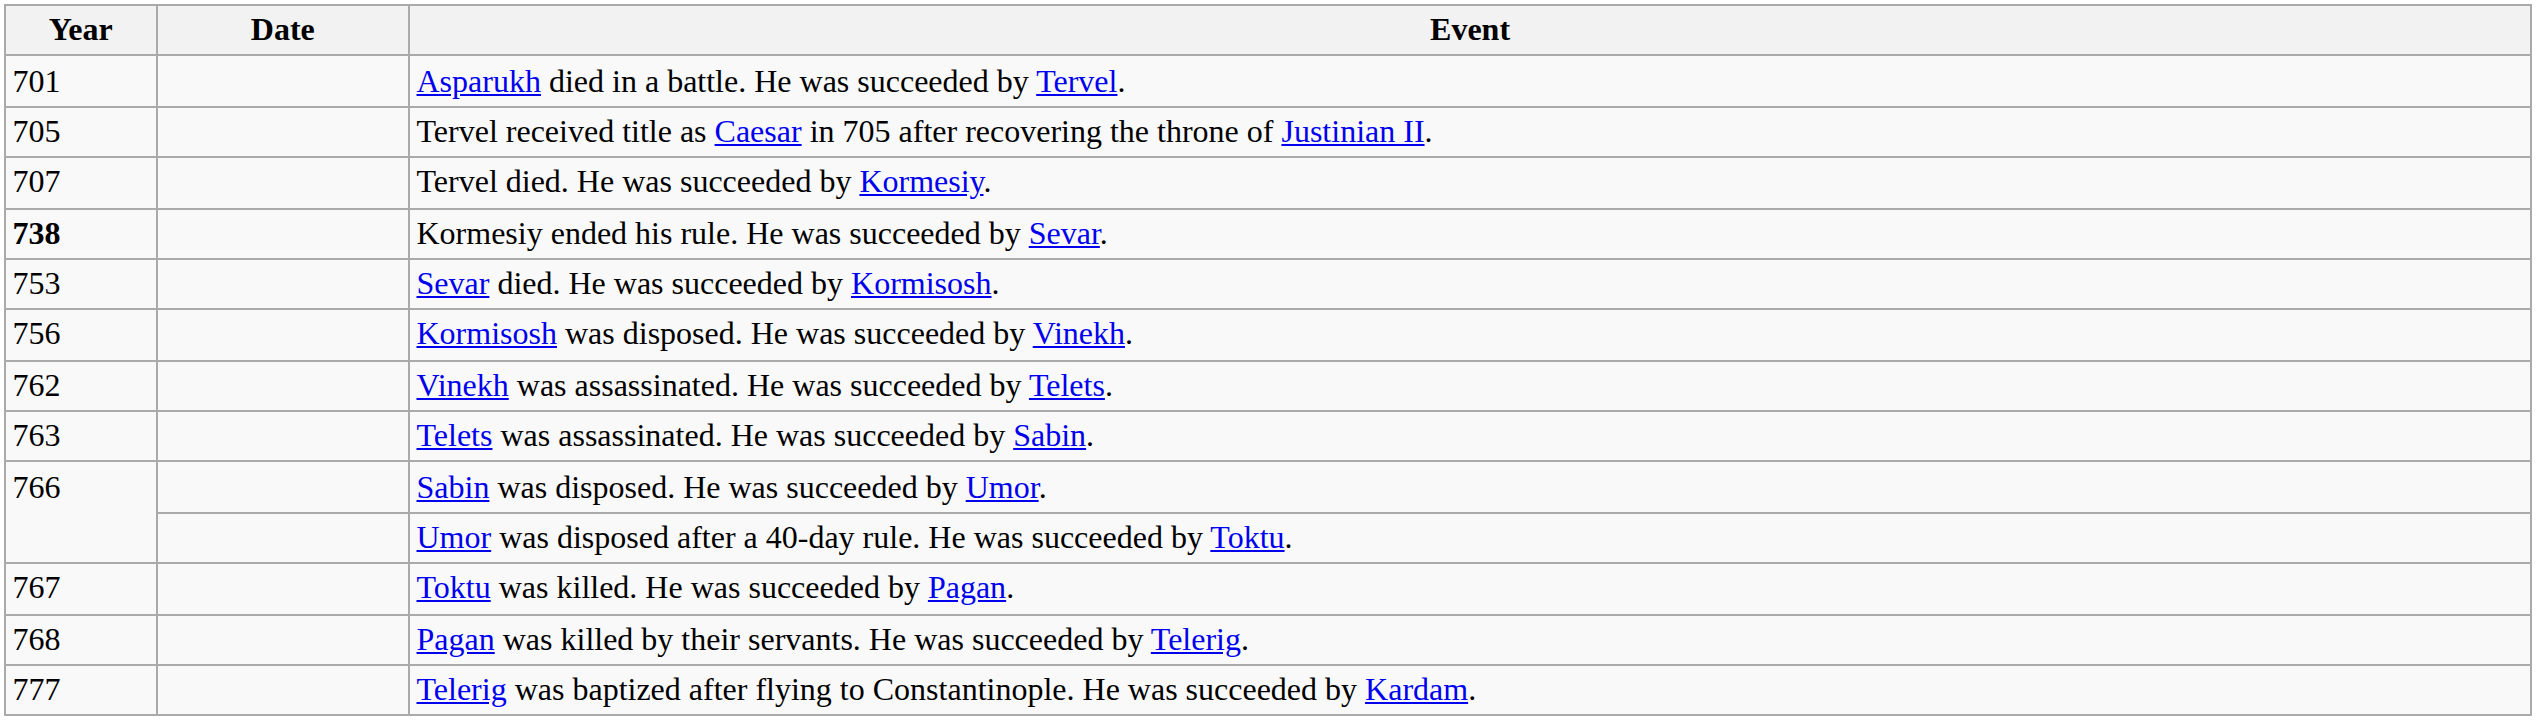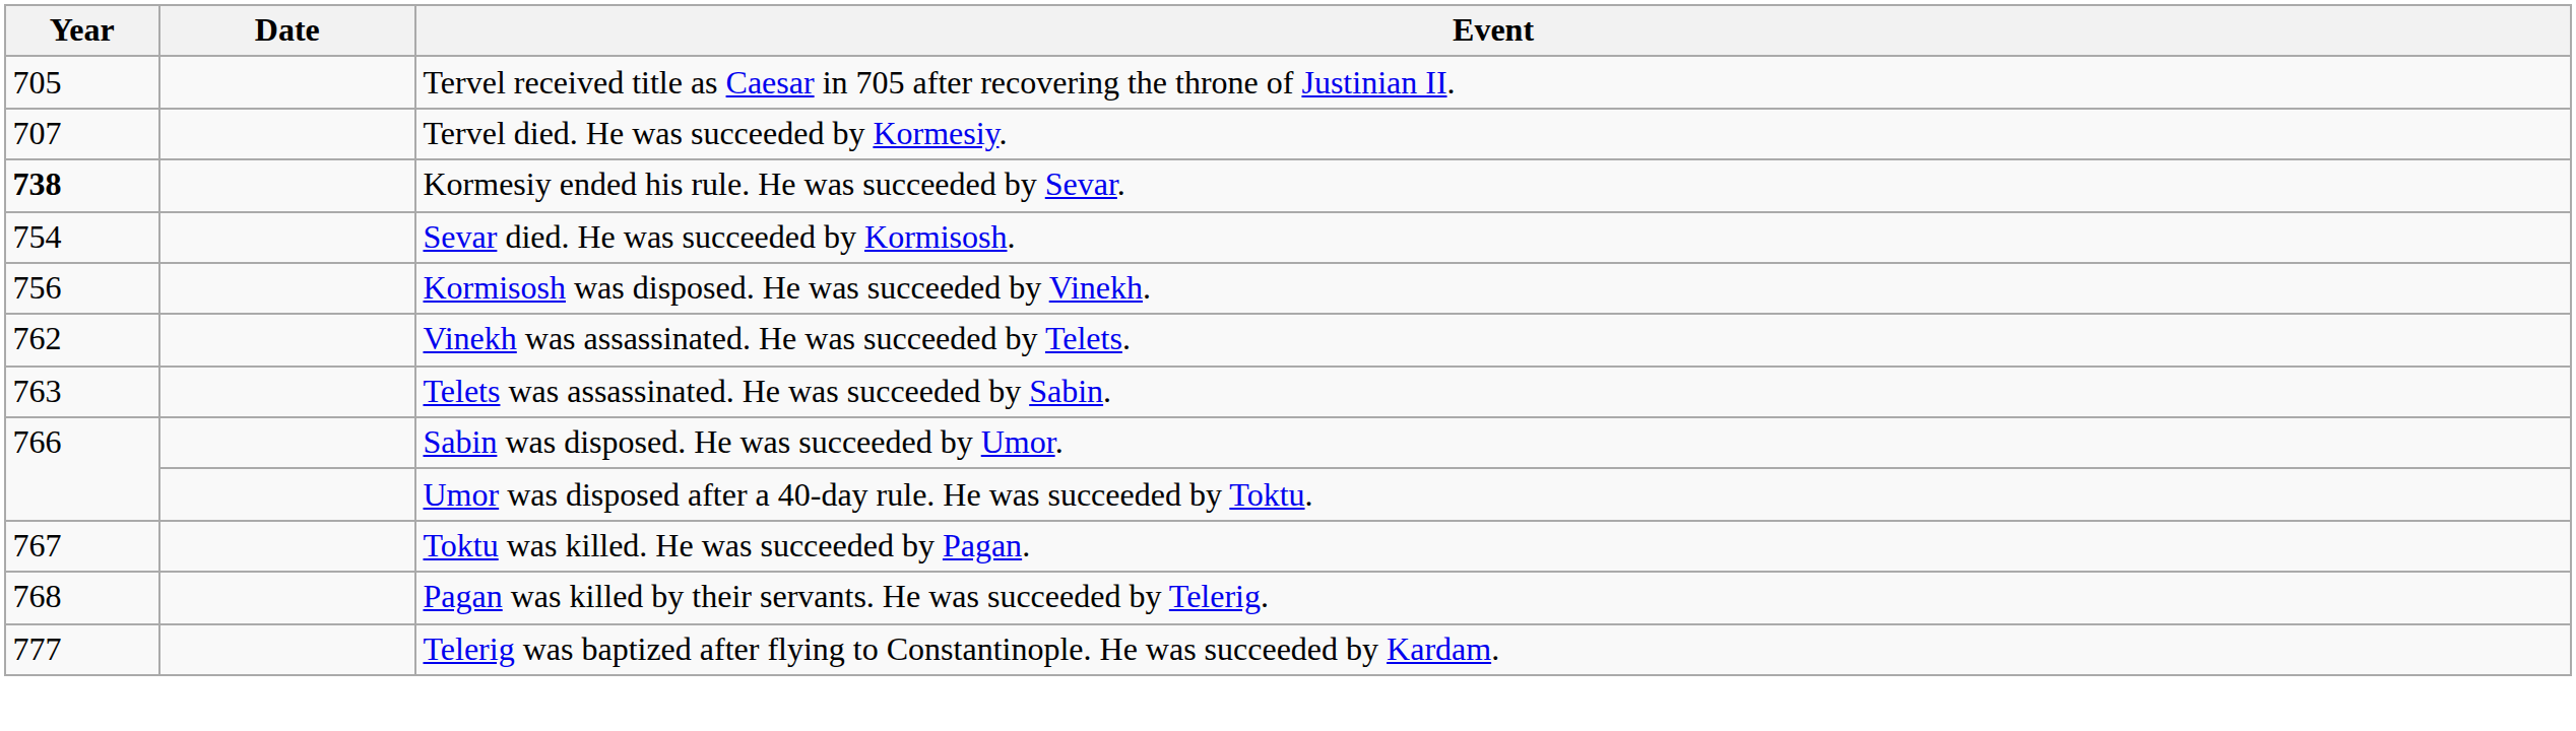 <table class="wikitable" width="100%">
 <tr>
 <th style="width:6%">Year</th>
 <th style="width:10%">Date</th>
 <th>Event</th>
-</tr>
-<tr>
-<td>701</td>
-<td></td>
-<td><a href='#'>Asparukh</a> died in a battle. He was succeeded by <a href='#'>Tervel</a>.</td>
 </tr>
 <tr>
 <td>705</td>
 <td></td>
 <td>Tervel received title as <a href='#'>Caesar</a> in 705 after recovering the throne of <a href='#'>Justinian II</a>.</td>
 </tr>
 <tr>
 <td>707</td>
 <td></td>
 <td>Tervel died. He was succeeded by <a href='#'>Kormesiy</a>.</td>
 </tr>
 <tr>
 <td><strong>738</strong></td>
 <td></td>
 <td>Kormesiy ended his rule. He was succeeded by <a href='#'>Sevar</a>.</td>
 </tr>
 <tr>
-<td>753</td>
+<td>754</td>
 <td></td>
 <td><a href='#'>Sevar</a> died. He was succeeded by <a href='#'>Kormisosh</a>.</td>
 </tr>
 <tr>
 <td>756</td>
 <td></td>
 <td><a href='#'>Kormisosh</a> was disposed. He was succeeded by <a href='#'>Vinekh</a>.</td>
 </tr>
 <tr>
 <td>762</td>
 <td></td>
 <td><a href='#'>Vinekh</a> was assassinated. He was succeeded by <a href='#'>Telets</a>.</td>
 </tr>
 <tr>
 <td>763</td>
 <td></td>
 <td><a href='#'>Telets</a> was assassinated. He was succeeded by <a href='#'>Sabin</a>.</td>
 </tr>
 <tr>
 <td rowspan="2" valign="top">766</td>
 <td></td>
 <td><a href='#'>Sabin</a> was disposed. He was succeeded by <a href='#'>Umor</a>.</td>
 </tr>
 <tr>
 <td></td>
 <td><a href='#'>Umor</a> was disposed after a 40-day rule. He was succeeded by <a href='#'>Toktu</a>.</td>
 </tr>
 <tr>
 <td>767</td>
 <td></td>
 <td><a href='#'>Toktu</a> was killed. He was succeeded by <a href='#'>Pagan</a>.</td>
 </tr>
 <tr>
 <td>768</td>
 <td></td>
 <td><a href='#'>Pagan</a> was killed by their servants. He was succeeded by <a href='#'>Telerig</a>.</td>
 </tr>
 <tr>
 <td>777</td>
 <td></td>
 <td><a href='#'>Telerig</a> was baptized after flying to Constantinople. He was succeeded by <a href='#'>Kardam</a>.</td>
 </tr>
 </table>
